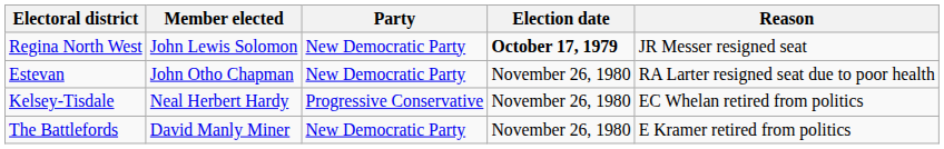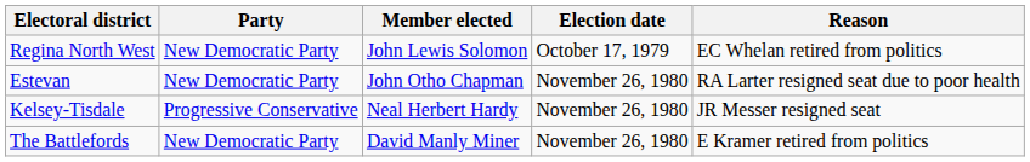 <table class="wikitable sortable">
 <tr>
 <th>Electoral district</th>
+<th>Party</th>
 <th>Member elected</th>
-<th>Party</th>
 <th>Election date</th>
 <th>Reason</th>
 </tr>
 <tr>
 <td><a href='#'>Regina North West</a></td>
+<td><a href='#'>New Democratic Party</a></td>
 <td><a href='#'>John Lewis Solomon</a></td>
-<td><a href='#'>New Democratic Party</a></td>
-<td><strong>October 17, 1979</strong></td>
-<td>JR Messer resigned seat</td>
+<td>October 17, 1979</td>
+<td>EC Whelan retired from politics</td>
 </tr>
 <tr>
 <td><a href='#'>Estevan</a></td>
+<td><a href='#'>New Democratic Party</a></td>
 <td><a href='#'>John Otho Chapman</a></td>
-<td><a href='#'>New Democratic Party</a></td>
 <td>November 26, 1980</td>
 <td>RA Larter resigned seat due to poor health</td>
 </tr>
 <tr>
 <td><a href='#'>Kelsey-Tisdale</a></td>
+<td><a href='#'>Progressive Conservative</a></td>
 <td><a href='#'>Neal Herbert Hardy</a></td>
-<td><a href='#'>Progressive Conservative</a></td>
 <td>November 26, 1980</td>
-<td>EC Whelan retired from politics</td>
+<td>JR Messer resigned seat</td>
 </tr>
 <tr>
 <td><a href='#'>The Battlefords</a></td>
+<td><a href='#'>New Democratic Party</a></td>
 <td><a href='#'>David Manly Miner</a></td>
-<td><a href='#'>New Democratic Party</a></td>
 <td>November 26, 1980</td>
 <td>E Kramer retired from politics</td>
 </tr>
 </table>
